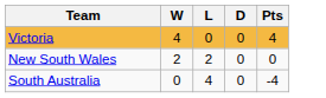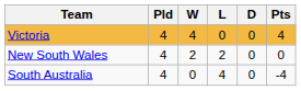 <table class="wikitable" style="text-align:center;">
 <tr>
 <th width=175>Team</th>
+<th style="width:30px;" abbr="Played">Pld</th>
 <th style="width:30px;" abbr="Won">W</th>
 <th style="width:30px;" abbr="Lost">L</th>
 <th style="width:30px;" abbr="Drawn">D</th>
 <th style="width:30px;" abbr="Points">Pts</th>
 </tr>
 <tr style="background:#f4b942;">
 <td style="text-align:left;"><a href='#'>Victoria</a></td>
 <td>4</td>
+<td>4</td>
 <td>0</td>
 <td>0</td>
 <td>4</td>
 </tr>
 <tr>
 <td style="text-align:left;"><a href='#'>New South Wales</a></td>
+<td>4</td>
 <td>2</td>
 <td>2</td>
 <td>0</td>
 <td>0</td>
 </tr>
 <tr>
 <td style="text-align:left;"><a href='#'>South Australia</a></td>
+<td>4</td>
 <td>0</td>
 <td>4</td>
 <td>0</td>
 <td>-4</td>
 </tr>
 </table>
